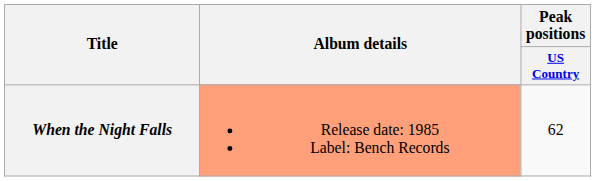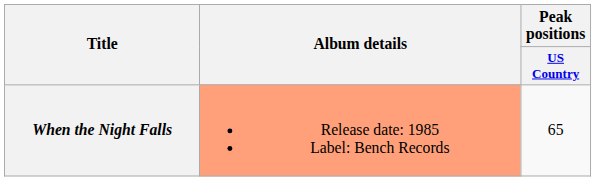 <table class="wikitable plainrowheaders" style="text-align:center;">
 <tr>
 <th rowspan="2" style="width:12em;">Title</th>
 <th rowspan="2" style="width:20em;">Album details</th>
 <th colspan="1">Peak positions</th>
 </tr>
 <tr style="font-size:smaller;">
 <th width="65"><a href='#'>US Country</a></th>
 </tr>
 <tr>
 <th scope="row"><em>When the Night Falls</em></th>
 <td style="background: lightsalmon;"><br><ul><li>Release date: 1985</li><li>Label: Bench Records</li></ul></td>
-<td>62</td>
+<td>65</td>
 </tr>
 </table>
